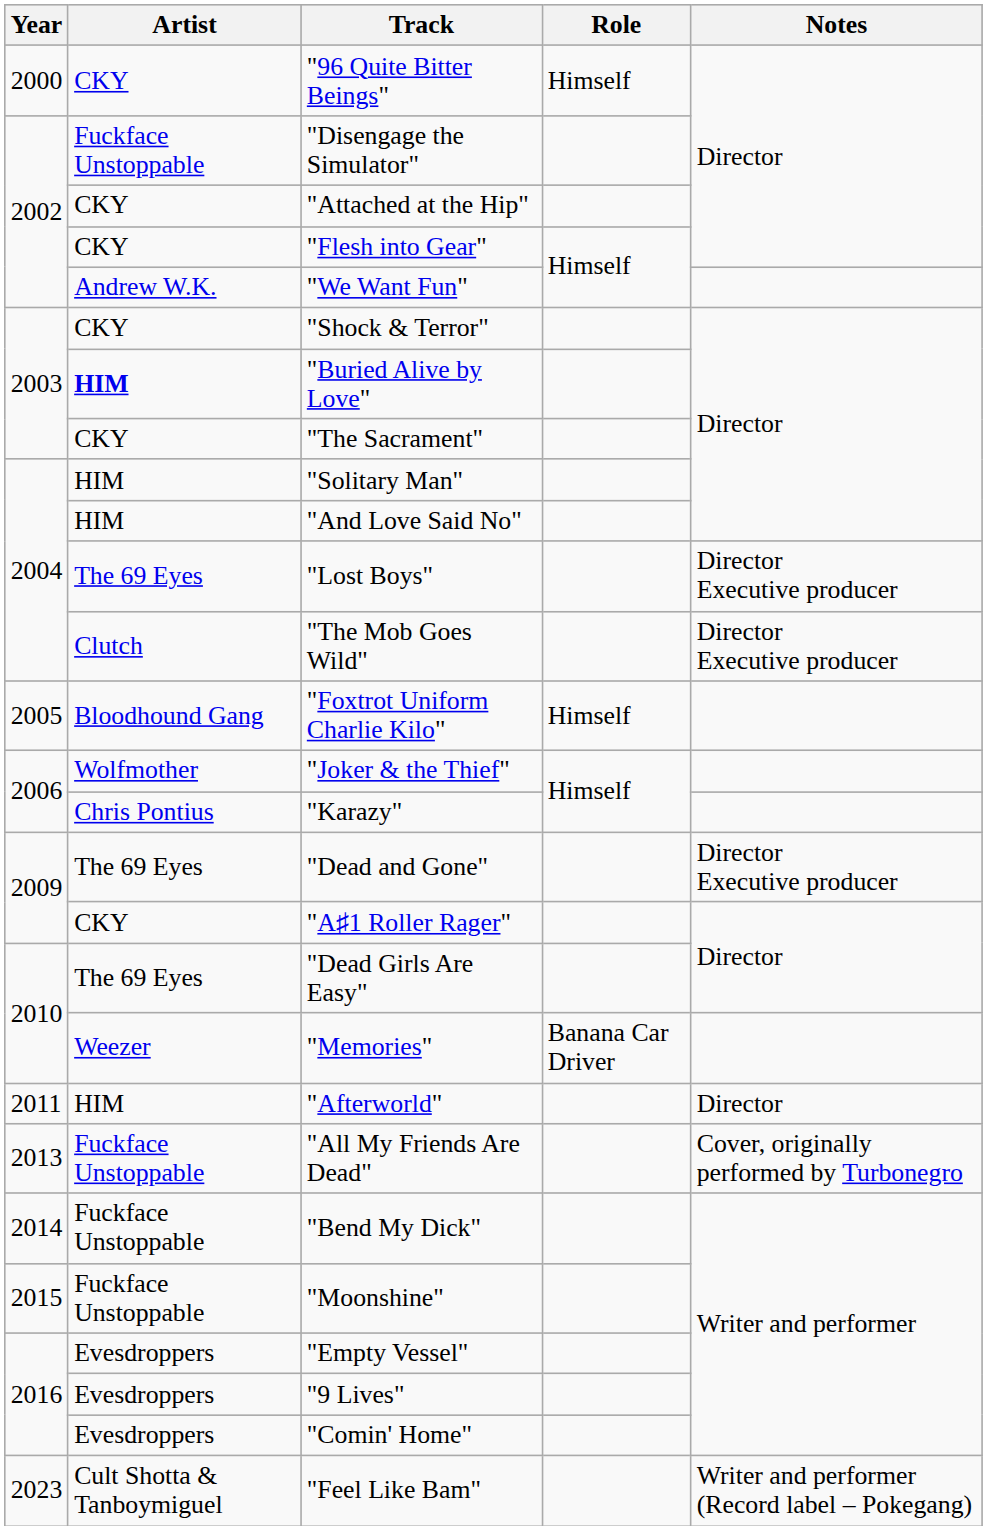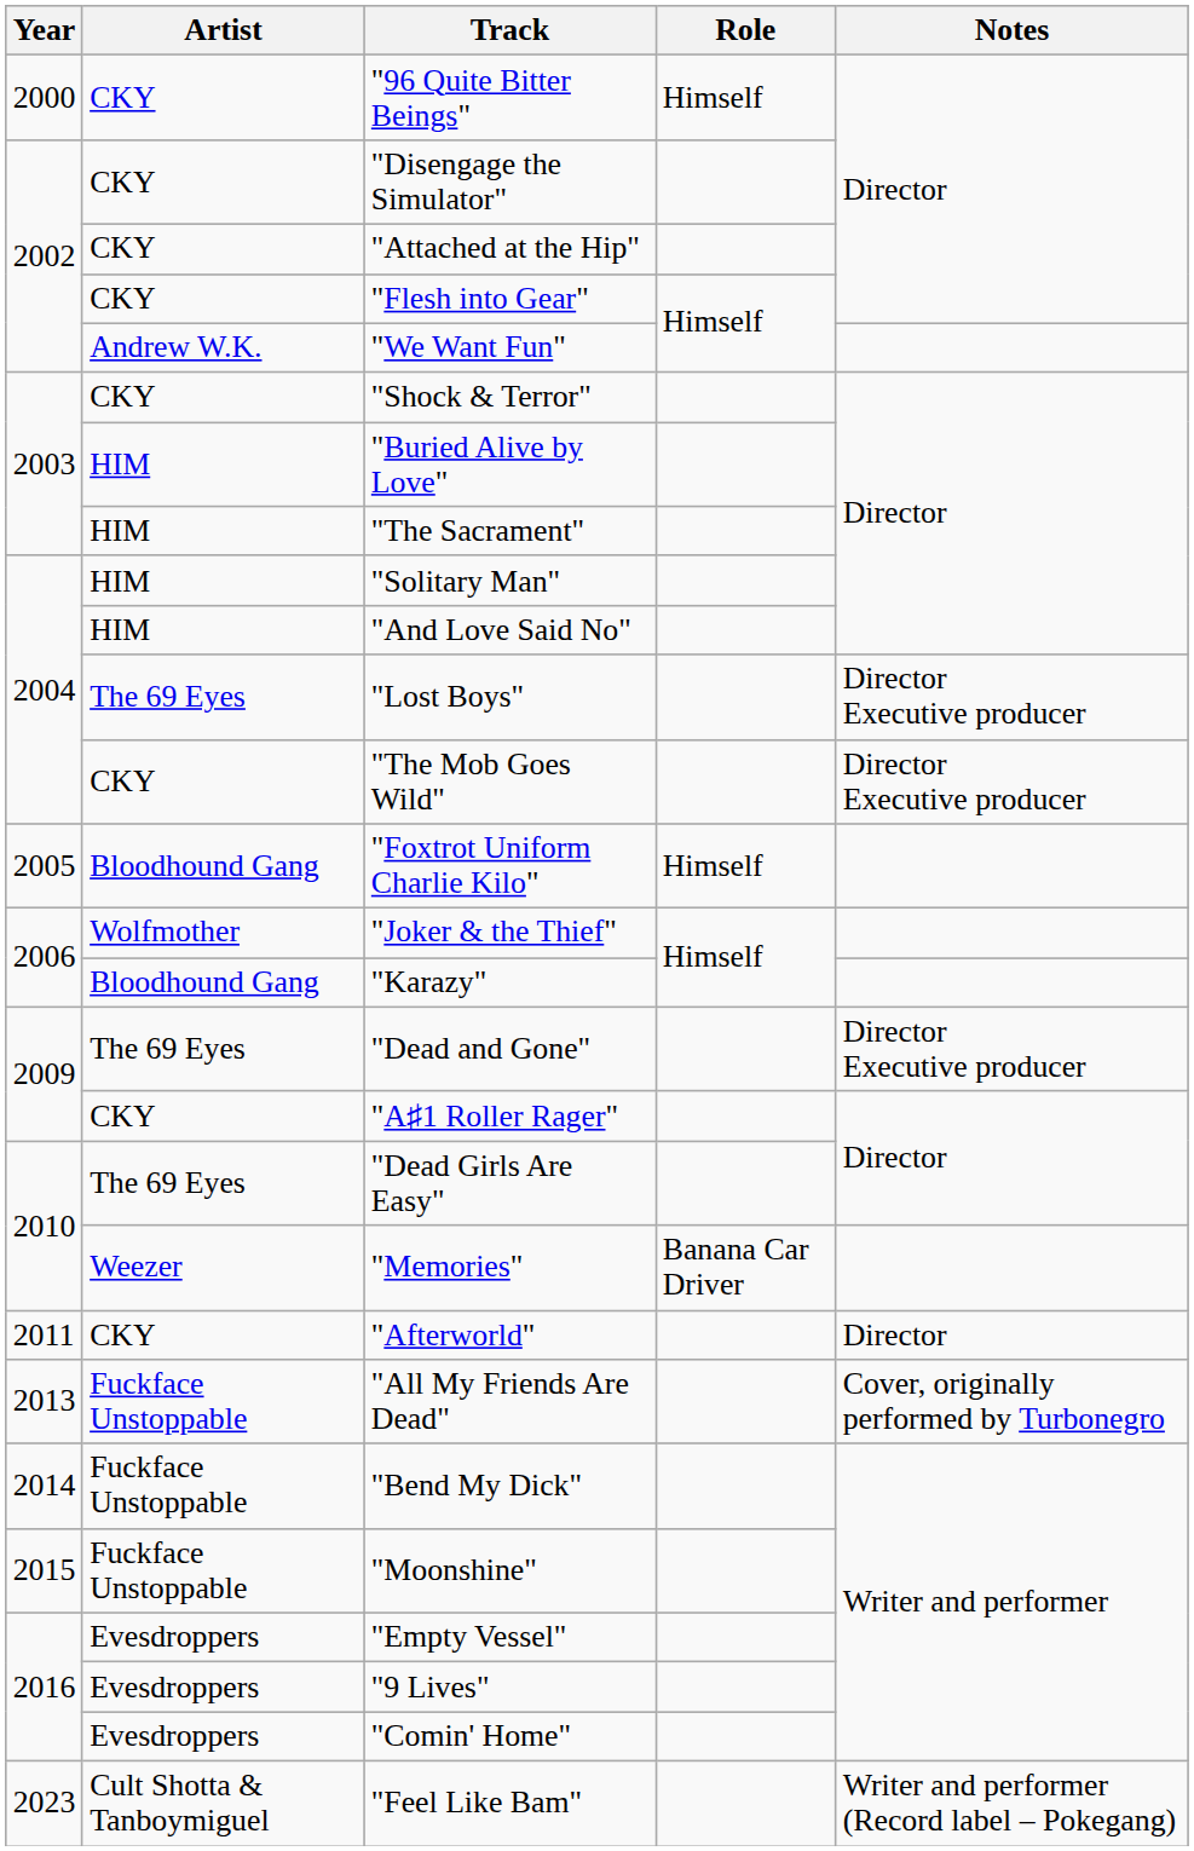 <table class="wikitable">
 <tr>
 <th>Year</th>
 <th>Artist</th>
 <th>Track</th>
 <th>Role</th>
 <th>Notes</th>
 </tr>
 <tr>
 <td>2000</td>
 <td><a href='#'>CKY</a></td>
 <td>"<a href='#'>96 Quite Bitter Beings</a>"</td>
 <td>Himself</td>
 <td rowspan="4">Director</td>
 </tr>
 <tr>
 <td rowspan="4">2002</td>
-<td><a href='#'>Fuckface Unstoppable</a></td>
+<td>CKY</td>
 <td>"Disengage the Simulator"</td>
 <td></td>
 </tr>
 <tr>
 <td>CKY</td>
 <td>"Attached at the Hip"</td>
 <td></td>
 </tr>
 <tr>
 <td>CKY</td>
 <td>"<a href='#'>Flesh into Gear</a>"</td>
 <td rowspan="2">Himself</td>
 </tr>
 <tr>
 <td><a href='#'>Andrew W.K.</a></td>
 <td>"<a href='#'>We Want Fun</a>"</td>
 <td></td>
 </tr>
 <tr>
 <td rowspan="3">2003</td>
 <td>CKY</td>
 <td>"Shock & Terror"</td>
 <td></td>
 <td rowspan="5">Director</td>
 </tr>
 <tr>
-<td><strong><a href='#'>HIM</a></strong></td>
+<td><a href='#'>HIM</a></td>
 <td>"<a href='#'>Buried Alive by Love</a>"</td>
 <td></td>
 </tr>
 <tr>
-<td>CKY</td>
+<td>HIM</td>
 <td>"The Sacrament"</td>
 <td></td>
 </tr>
 <tr>
 <td rowspan="4">2004</td>
 <td>HIM</td>
 <td>"Solitary Man"</td>
 <td></td>
 </tr>
 <tr>
 <td>HIM</td>
 <td>"And Love Said No"</td>
 <td></td>
 </tr>
 <tr>
 <td><a href='#'>The 69 Eyes</a></td>
 <td>"Lost Boys"</td>
 <td></td>
 <td>Director<br>Executive producer</td>
 </tr>
 <tr>
-<td><a href='#'>Clutch</a></td>
+<td>CKY</td>
 <td>"The Mob Goes Wild"</td>
 <td></td>
 <td>Director<br>Executive producer</td>
 </tr>
 <tr>
 <td>2005</td>
 <td><a href='#'>Bloodhound Gang</a></td>
 <td>"<a href='#'>Foxtrot Uniform Charlie Kilo</a>"</td>
 <td>Himself</td>
 <td></td>
 </tr>
 <tr>
 <td rowspan="2">2006</td>
 <td><a href='#'>Wolfmother</a></td>
 <td>"<a href='#'>Joker & the Thief</a>"</td>
 <td rowspan="2">Himself</td>
 <td></td>
 </tr>
 <tr>
-<td><a href='#'>Chris Pontius</a></td>
+<td><a href='#'>Bloodhound Gang</a></td>
 <td>"Karazy"</td>
 <td></td>
 </tr>
 <tr>
 <td rowspan="2">2009</td>
 <td>The 69 Eyes</td>
 <td>"Dead and Gone"</td>
 <td></td>
 <td>Director<br>Executive producer</td>
 </tr>
 <tr>
 <td>CKY</td>
 <td>"<a href='#'>A♯1 Roller Rager</a>"</td>
 <td></td>
 <td rowspan="2">Director</td>
 </tr>
 <tr>
 <td rowspan="2">2010</td>
 <td>The 69 Eyes</td>
 <td>"Dead Girls Are Easy"</td>
 <td></td>
 </tr>
 <tr>
 <td><a href='#'>Weezer</a></td>
 <td>"<a href='#'>Memories</a>"</td>
 <td>Banana Car Driver</td>
 <td></td>
 </tr>
 <tr>
 <td>2011</td>
-<td>HIM</td>
+<td>CKY</td>
 <td>"<a href='#'>Afterworld</a>"</td>
 <td></td>
 <td>Director</td>
 </tr>
 <tr>
 <td>2013</td>
 <td><a href='#'>Fuckface Unstoppable</a></td>
 <td>"All My Friends Are Dead"</td>
 <td></td>
 <td>Cover, originally performed by <a href='#'>Turbonegro</a></td>
 </tr>
 <tr>
 <td>2014</td>
 <td>Fuckface Unstoppable</td>
 <td>"Bend My Dick"</td>
 <td></td>
 <td rowspan="5">Writer and performer</td>
 </tr>
 <tr>
 <td>2015</td>
 <td>Fuckface Unstoppable</td>
 <td>"Moonshine"</td>
 <td></td>
 </tr>
 <tr>
 <td rowspan="3">2016</td>
 <td>Evesdroppers</td>
 <td>"Empty Vessel"</td>
 <td></td>
 </tr>
 <tr>
 <td>Evesdroppers</td>
 <td>"9 Lives"</td>
 <td></td>
 </tr>
 <tr>
 <td>Evesdroppers</td>
 <td>"Comin' Home"</td>
 <td></td>
 </tr>
 <tr>
 <td>2023</td>
 <td>Cult Shotta & Tanboymiguel</td>
 <td>"Feel Like Bam"</td>
 <td></td>
 <td>Writer and performer<br>(Record label – Pokegang)</td>
 </tr>
 </table>
